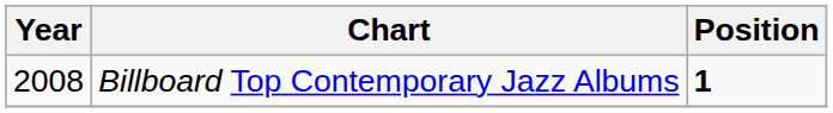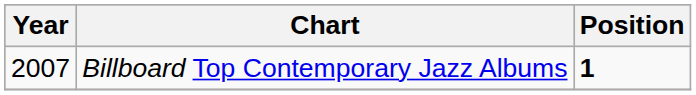 <table class="wikitable">
 <tr>
 <th>Year</th>
 <th>Chart</th>
 <th>Position</th>
 </tr>
 <tr>
-<td>2008</td>
+<td>2007</td>
 <td><em>Billboard</em> <a href='#'>Top Contemporary Jazz Albums</a></td>
 <td><strong>1</strong></td>
 </tr>
 <tr>
 </tr>
 </table>
